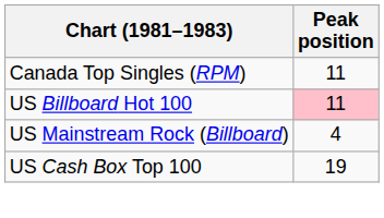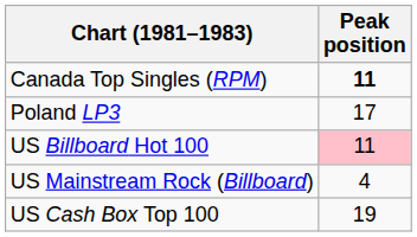 <table class="wikitable sortable">
 <tr>
 <th>Chart (1981–1983)</th>
 <th>Peak<br>position</th>
 </tr>
 <tr>
 <td>Canada Top Singles (<em><a href='#'>RPM</a></em>)</td>
-<td align="center">11</td>
+<td align="center"><strong>11</strong></td>
+</tr>
+<tr>
+<td>Poland <a href='#'><em>LP3</em></a></td>
+<td align="center">17</td>
 </tr>
 <tr>
 <td>US <a href='#'><em>Billboard</em> Hot 100</a></td>
 <td align="center" style="background: pink;">11</td>
 </tr>
 <tr>
 <td>US <a href='#'>Mainstream Rock</a> (<em><a href='#'>Billboard</a></em>)</td>
 <td align="center">4</td>
 </tr>
 <tr>
 <td>US <em>Cash Box</em> Top 100</td>
 <td align="center">19</td>
 </tr>
 </table>
